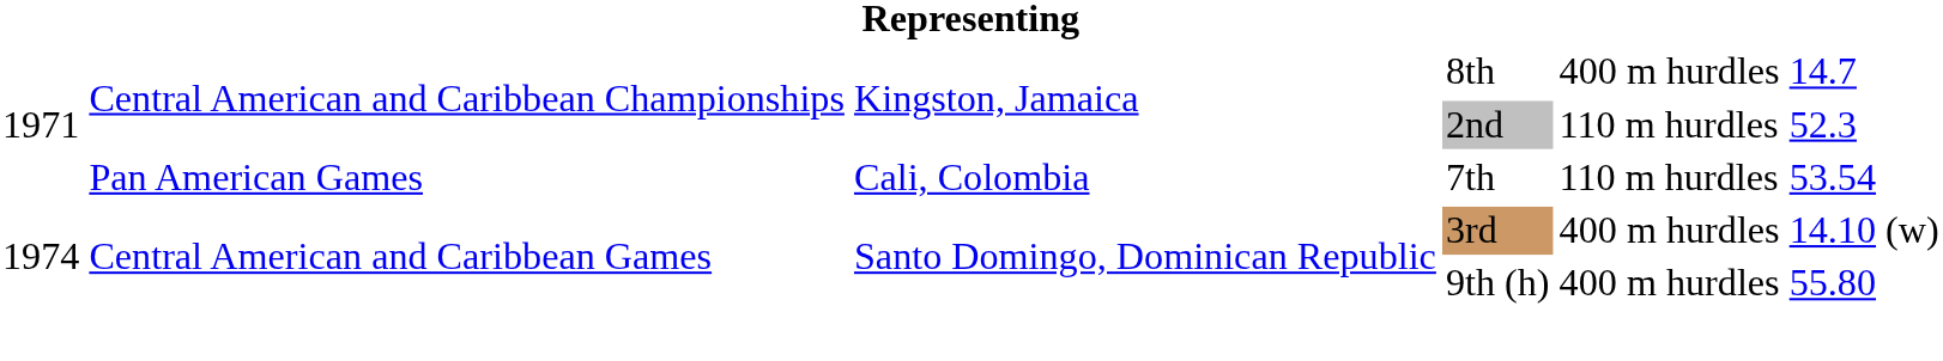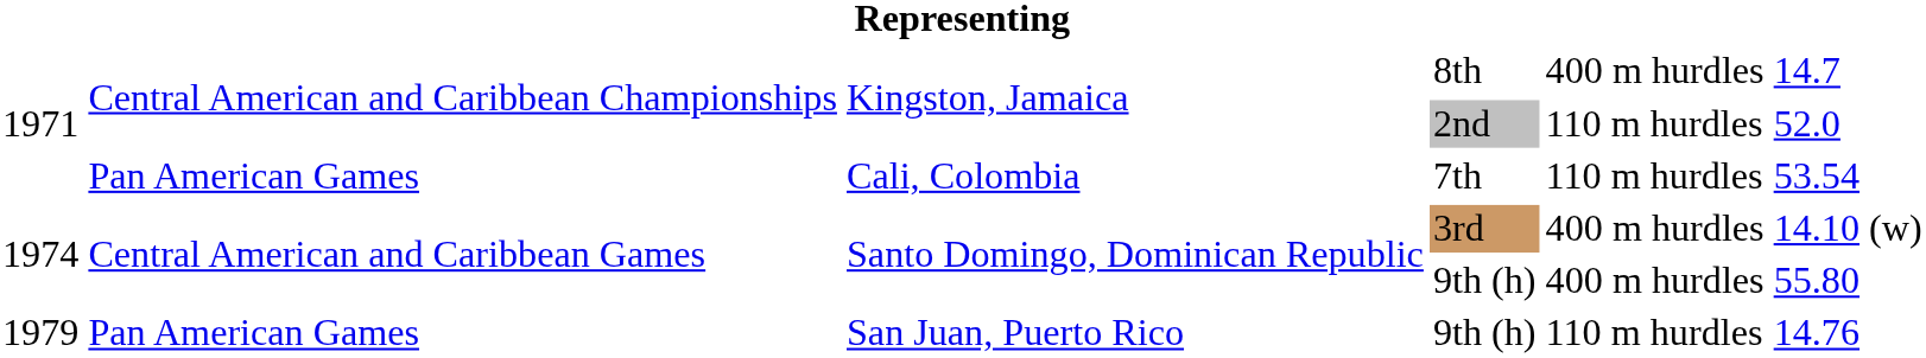 <table>
 <tr>
 <th colspan="6">Representing </th>
 </tr>
 <tr>
 <td rowspan=3>1971</td>
 <td rowspan=2><a href='#'>Central American and Caribbean Championships</a></td>
 <td rowspan=2><a href='#'>Kingston, Jamaica</a></td>
 <td>8th</td>
 <td>400 m hurdles</td>
 <td><a href='#'>14.7</a></td>
 </tr>
 <tr>
 <td bgcolor=silver>2nd</td>
 <td>110 m hurdles</td>
-<td><a href='#'>52.3</a></td>
+<td><a href='#'>52.0</a></td>
 </tr>
 <tr>
 <td><a href='#'>Pan American Games</a></td>
 <td><a href='#'>Cali, Colombia</a></td>
 <td>7th</td>
 <td>110 m hurdles</td>
 <td><a href='#'>53.54</a></td>
 </tr>
 <tr>
 <td rowspan=2>1974</td>
 <td rowspan=2><a href='#'>Central American and Caribbean Games</a></td>
 <td rowspan=2><a href='#'>Santo Domingo, Dominican Republic</a></td>
 <td bgcolor=cc9966>3rd</td>
 <td>400 m hurdles</td>
 <td><a href='#'>14.10</a> (w)</td>
 </tr>
 <tr>
 <td>9th (h)</td>
 <td>400 m hurdles</td>
 <td><a href='#'>55.80</a></td>
 </tr>
+<tr>
+<td>1979</td>
+<td><a href='#'>Pan American Games</a></td>
+<td><a href='#'>San Juan, Puerto Rico</a></td>
+<td>9th (h)</td>
+<td>110 m hurdles</td>
+<td><a href='#'>14.76</a></td>
+</tr>
 </table>
